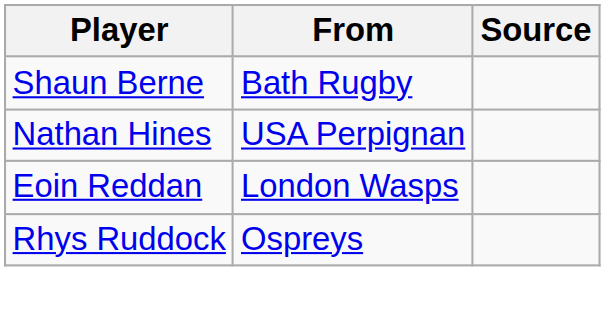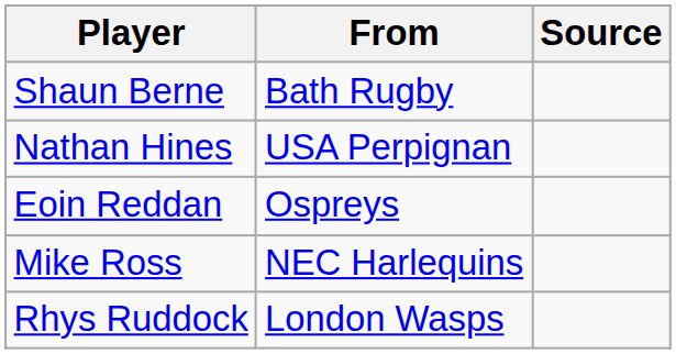 <table class="wikitable">
 <tr>
 <th>Player</th>
 <th>From</th>
 <th>Source</th>
 </tr>
 <tr>
 <td><a href='#'>Shaun Berne</a> </td>
 <td><a href='#'>Bath Rugby</a> </td>
 <td></td>
 </tr>
 <tr>
 <td><a href='#'>Nathan Hines</a> </td>
 <td><a href='#'>USA Perpignan</a> </td>
 <td></td>
 </tr>
 <tr>
 <td><a href='#'>Eoin Reddan</a> </td>
-<td><a href='#'>London Wasps</a> </td>
+<td><a href='#'>Ospreys</a> </td>
+<td></td>
+</tr>
+<tr>
+<td><a href='#'>Mike Ross</a> </td>
+<td><a href='#'>NEC Harlequins</a> </td>
 <td></td>
 </tr>
 <tr>
 <td><a href='#'>Rhys Ruddock</a> </td>
-<td><a href='#'>Ospreys</a> </td>
+<td><a href='#'>London Wasps</a> </td>
 <td></td>
 </tr>
 </table>
